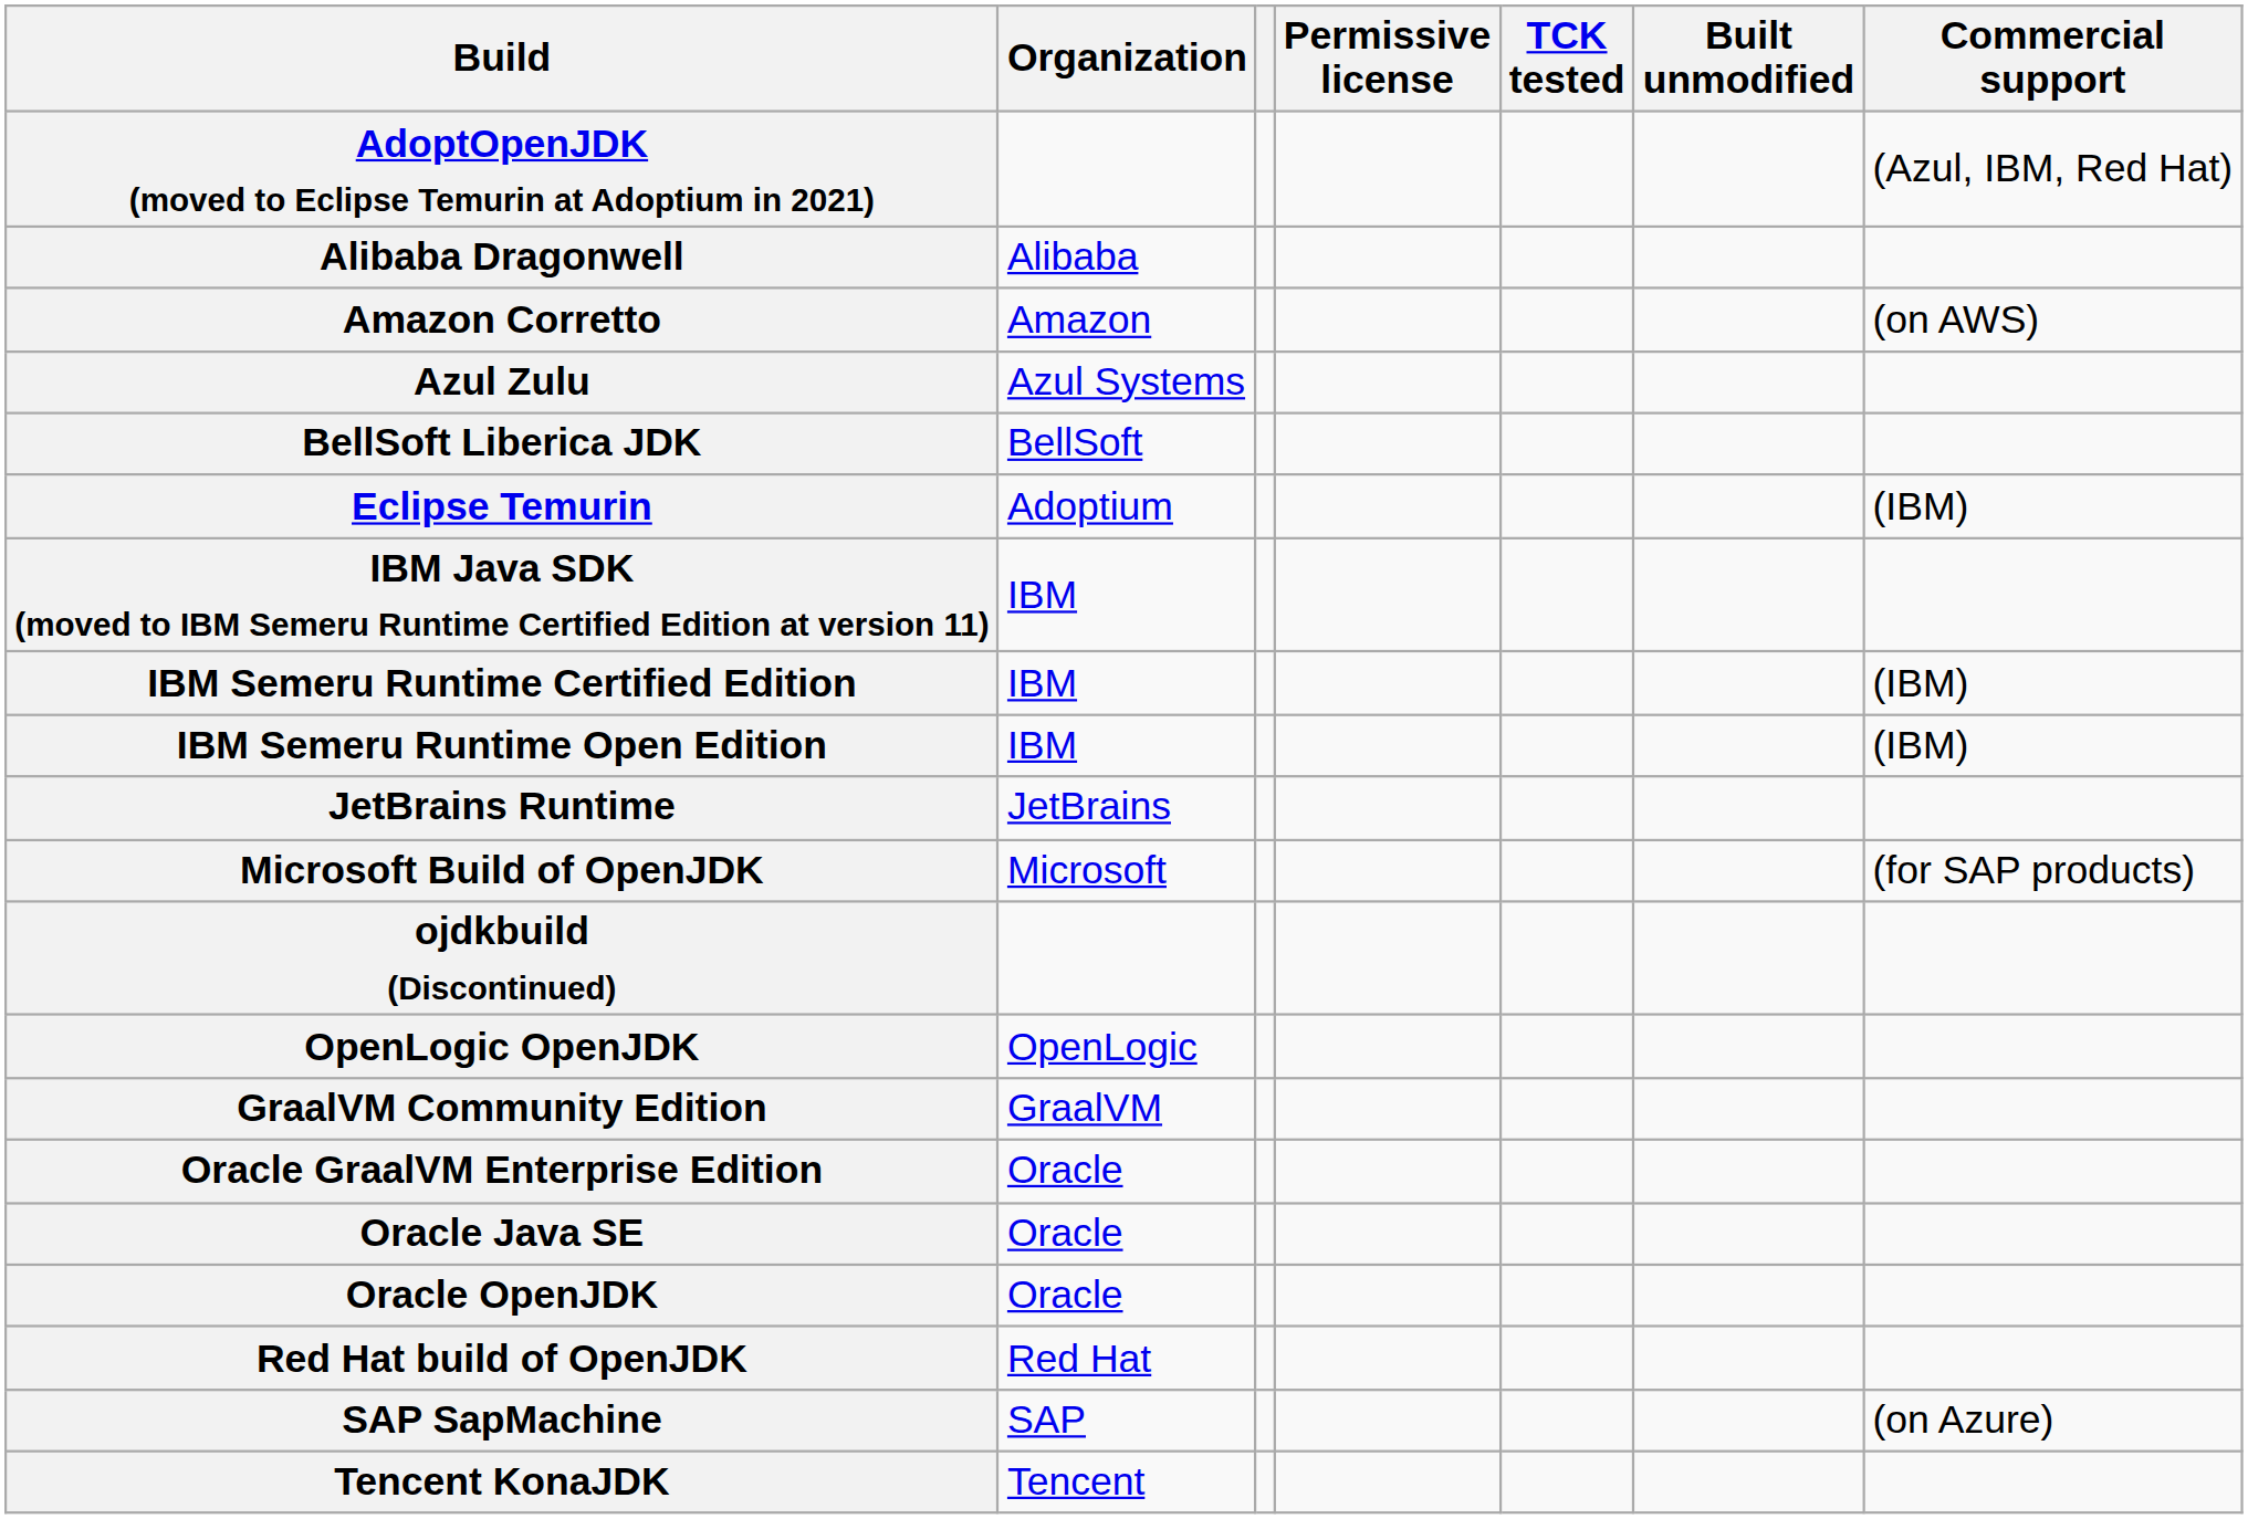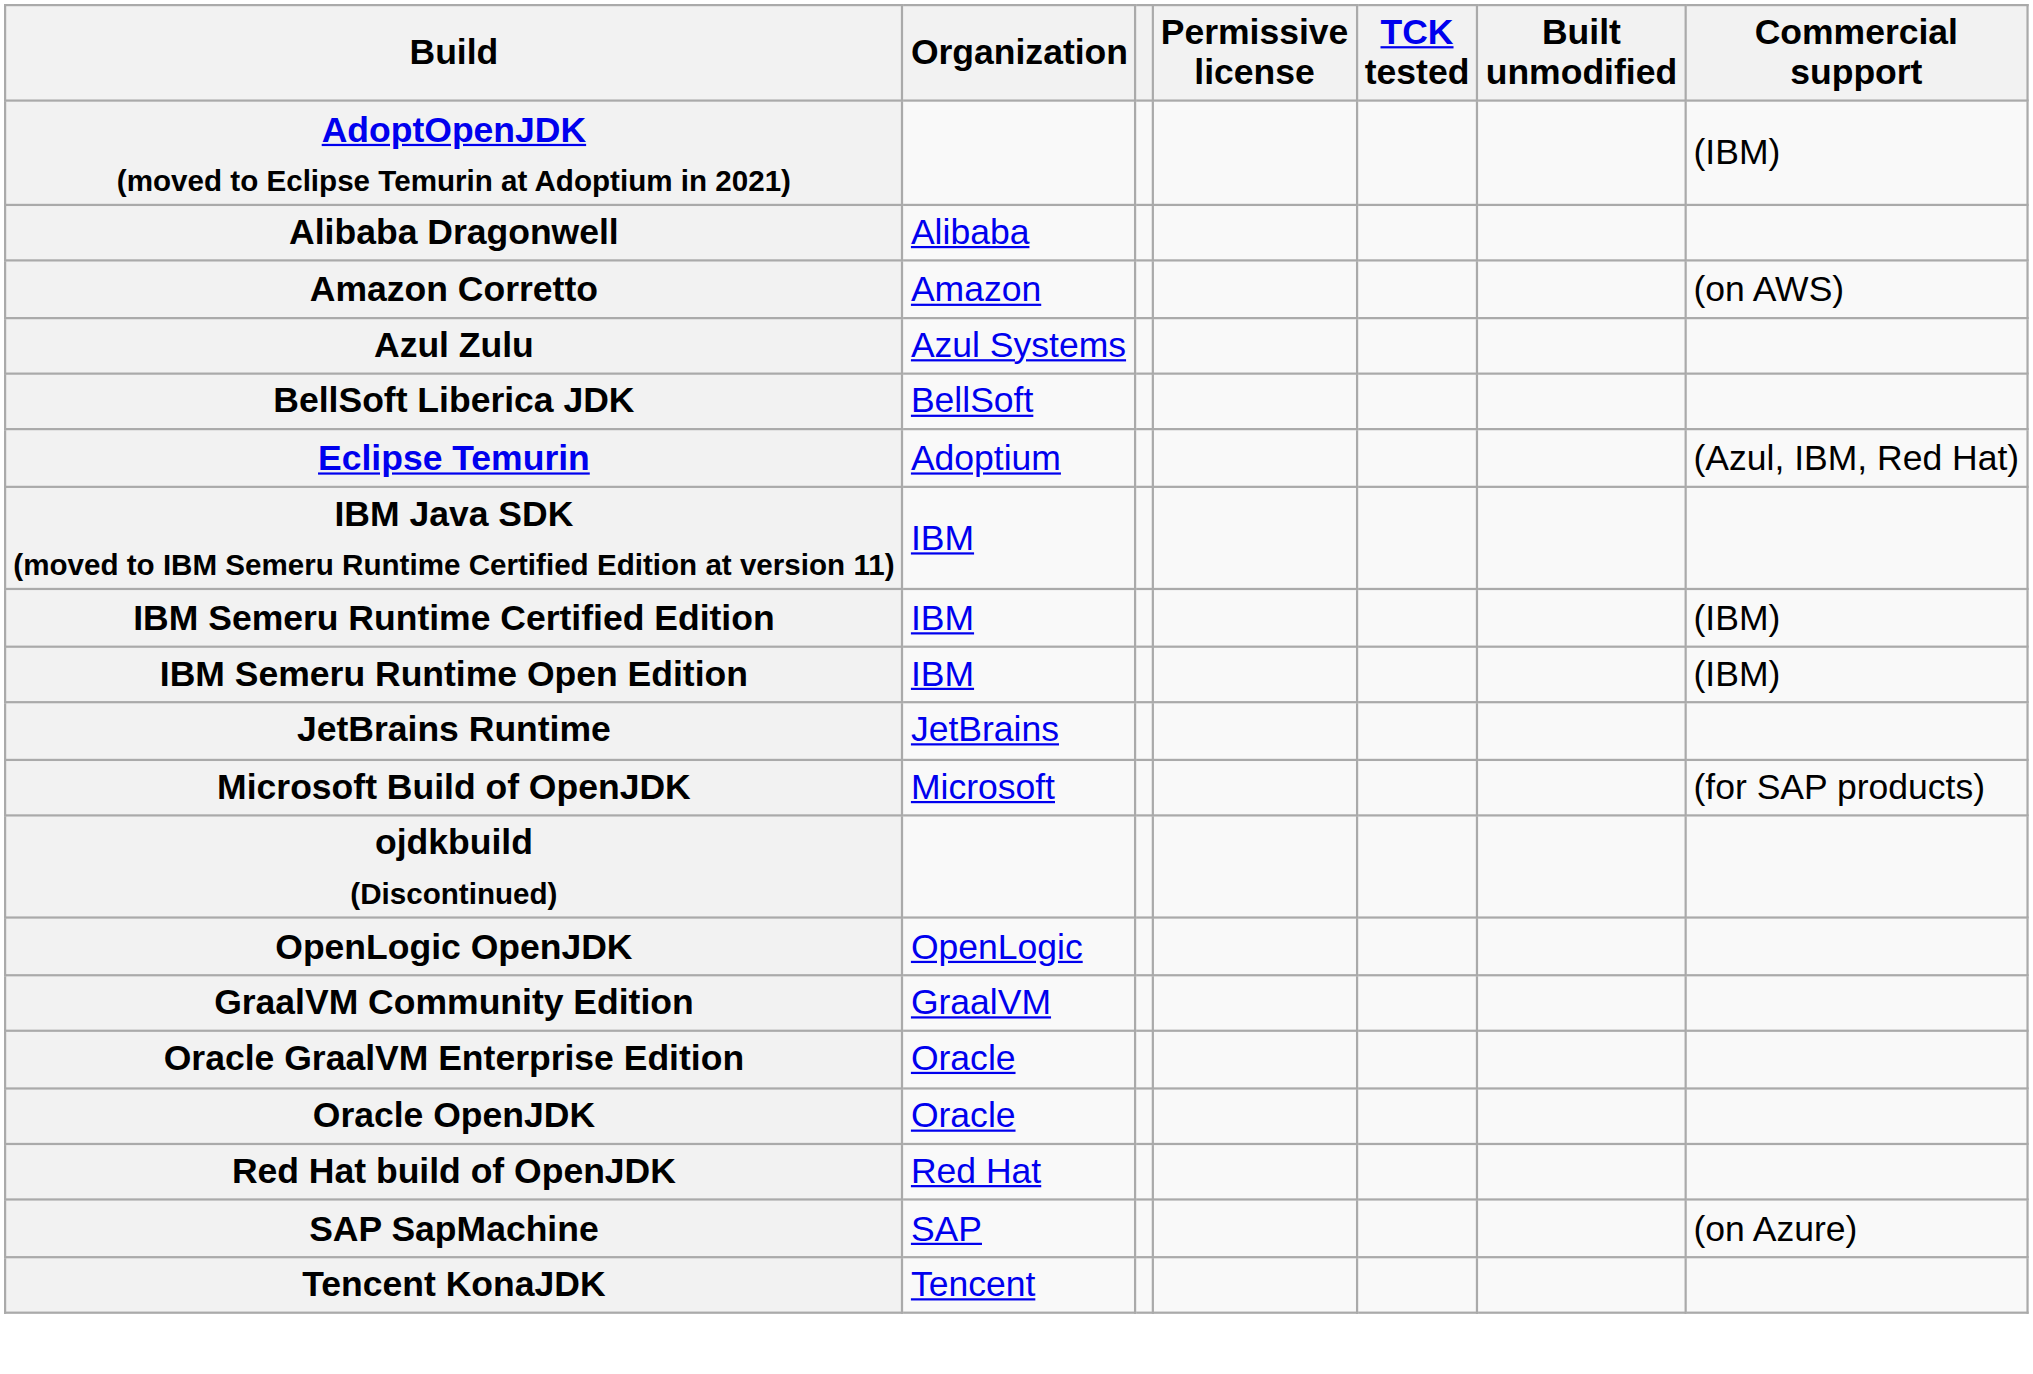 <table class="wikitable sortable">
 <tr>
 <th>Build</th>
 <th>Organization</th>
 <th></th>
 <th>Permissive <br>license</th>
 <th><a href='#'>TCK</a> <br>tested</th>
 <th>Built <br>unmodified</th>
 <th>Commercial<br>support</th>
 </tr>
 <tr>
 <th><a href='#'>AdoptOpenJDK</a><br><sub>(moved to Eclipse Temurin at Adoptium in 2021)</sub></th>
 <td></td>
 <td></td>
 <td></td>
 <td></td>
 <td></td>
-<td> (Azul, IBM, Red Hat)</td>
+<td> (IBM)</td>
 </tr>
 <tr>
 <th>Alibaba Dragonwell</th>
 <td><a href='#'>Alibaba</a></td>
 <td></td>
 <td></td>
 <td></td>
 <td></td>
 <td></td>
 </tr>
 <tr>
 <th>Amazon Corretto</th>
 <td><a href='#'>Amazon</a></td>
 <td></td>
 <td></td>
 <td></td>
 <td></td>
 <td> (on AWS)</td>
 </tr>
 <tr>
 <th>Azul Zulu</th>
 <td><a href='#'>Azul Systems</a></td>
 <td></td>
 <td></td>
 <td></td>
 <td></td>
 <td></td>
 </tr>
 <tr>
 <th>BellSoft Liberica JDK</th>
 <td><a href='#'>BellSoft</a></td>
 <td></td>
 <td></td>
 <td></td>
 <td></td>
 <td></td>
 </tr>
 <tr>
 <th><a href='#'>Eclipse Temurin</a></th>
 <td><a href='#'>Adoptium</a></td>
 <td></td>
 <td></td>
 <td></td>
 <td></td>
-<td> (IBM)</td>
+<td> (Azul, IBM, Red Hat)</td>
 </tr>
 <tr>
 <th>IBM Java SDK<br><sub>(moved to IBM Semeru Runtime Certified Edition at version 11)</sub></th>
 <td><a href='#'>IBM</a></td>
 <td></td>
 <td></td>
 <td></td>
 <td></td>
 <td></td>
 </tr>
 <tr>
 <th>IBM Semeru Runtime Certified Edition</th>
 <td><a href='#'>IBM</a></td>
 <td></td>
 <td></td>
 <td></td>
 <td></td>
 <td> (IBM)</td>
 </tr>
 <tr>
 <th>IBM Semeru Runtime Open Edition</th>
 <td><a href='#'>IBM</a></td>
 <td></td>
 <td></td>
 <td></td>
 <td></td>
 <td> (IBM)</td>
 </tr>
 <tr>
 <th>JetBrains Runtime</th>
 <td><a href='#'>JetBrains</a></td>
 <td></td>
 <td></td>
 <td></td>
 <td></td>
 <td></td>
 </tr>
 <tr>
 <th>Microsoft Build of OpenJDK</th>
 <td><a href='#'>Microsoft</a></td>
 <td></td>
 <td></td>
 <td></td>
 <td></td>
 <td> (for SAP products)</td>
 </tr>
 <tr>
 <th>ojdkbuild<br><sub>(Discontinued)</sub></th>
 <td></td>
 <td></td>
 <td></td>
 <td></td>
 <td></td>
 <td></td>
 </tr>
 <tr>
 <th>OpenLogic OpenJDK</th>
 <td><a href='#'>OpenLogic</a></td>
 <td></td>
 <td></td>
 <td></td>
 <td></td>
 <td></td>
 </tr>
 <tr>
 <th>GraalVM Community Edition</th>
 <td><a href='#'>GraalVM</a></td>
 <td></td>
 <td></td>
 <td></td>
 <td></td>
 <td></td>
 </tr>
 <tr>
 <th>Oracle GraalVM Enterprise Edition</th>
 <td><a href='#'>Oracle</a></td>
 <td></td>
 <td></td>
 <td></td>
 <td></td>
 <td></td>
 </tr>
 <tr>
-<th>Oracle Java SE</th>
-<td><a href='#'>Oracle</a></td>
-<td></td>
-<td></td>
-<td></td>
-<td></td>
-<td></td>
-</tr>
-<tr>
 <th>Oracle OpenJDK</th>
 <td><a href='#'>Oracle</a></td>
 <td></td>
 <td></td>
 <td></td>
 <td></td>
 <td></td>
 </tr>
 <tr>
 <th>Red Hat build of OpenJDK</th>
 <td><a href='#'>Red Hat</a></td>
 <td></td>
 <td></td>
 <td></td>
 <td></td>
 <td></td>
 </tr>
 <tr>
 <th>SAP SapMachine</th>
 <td><a href='#'>SAP</a></td>
 <td></td>
 <td></td>
 <td></td>
 <td></td>
 <td> (on Azure)</td>
 </tr>
 <tr>
 <th>Tencent KonaJDK</th>
 <td><a href='#'>Tencent</a></td>
 <td></td>
 <td></td>
 <td></td>
 <td></td>
 <td></td>
 </tr>
 </table>
